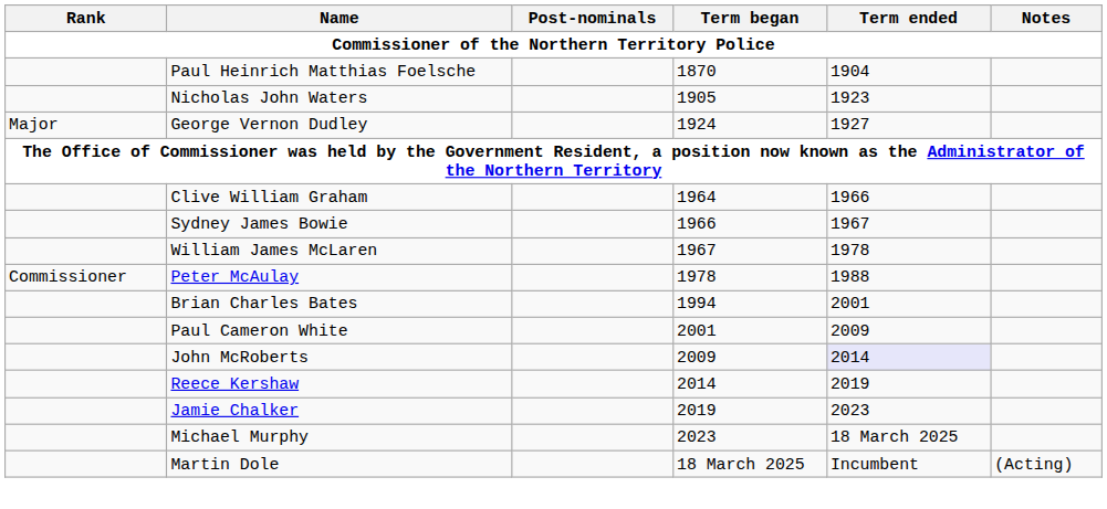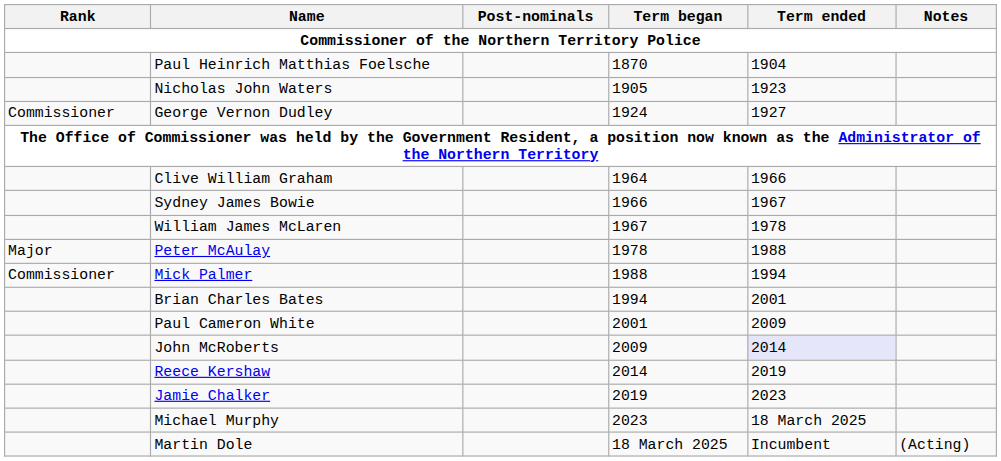 <table class="wikitable sortable">
 <tr>
 <th>Rank</th>
 <th>Name</th>
 <th>Post-nominals</th>
 <th>Term began</th>
 <th>Term ended</th>
 <th>Notes</th>
 </tr>
 <tr>
 <th colspan=6 style="background:white;">Commissioner of the Northern Territory Police</th>
 </tr>
 <tr>
 <td></td>
 <td>Paul Heinrich Matthias Foelsche</td>
 <td></td>
 <td>1870</td>
 <td>1904</td>
 <td></td>
 </tr>
 <tr>
 <td></td>
 <td>Nicholas John Waters</td>
 <td></td>
 <td>1905</td>
 <td>1923</td>
 <td></td>
 </tr>
 <tr>
-<td>Major</td>
+<td>Commissioner</td>
 <td>George Vernon Dudley</td>
 <td></td>
 <td>1924</td>
 <td>1927</td>
 <td></td>
 </tr>
 <tr>
 <th colspan=6 style="background:white;">The Office of Commissioner was held by the Government Resident, a position now known as the <a href='#'>Administrator of the Northern Territory</a></th>
 </tr>
 <tr>
 <td></td>
 <td>Clive William Graham</td>
 <td></td>
 <td>1964</td>
 <td>1966</td>
 <td></td>
 </tr>
 <tr>
 <td></td>
 <td>Sydney James Bowie</td>
 <td></td>
 <td>1966</td>
 <td>1967</td>
 <td></td>
 </tr>
 <tr>
 <td></td>
 <td>William James McLaren</td>
 <td></td>
 <td>1967</td>
 <td>1978</td>
 <td></td>
 </tr>
 <tr>
-<td>Commissioner</td>
+<td>Major</td>
 <td><a href='#'>Peter McAulay</a></td>
 <td></td>
 <td>1978</td>
 <td>1988</td>
+<td></td>
+</tr>
+<tr>
+<td>Commissioner</td>
+<td><a href='#'>Mick Palmer</a></td>
+<td></td>
+<td>1988</td>
+<td>1994</td>
 <td></td>
 </tr>
 <tr>
 <td></td>
 <td>Brian Charles Bates</td>
 <td></td>
 <td>1994</td>
 <td>2001</td>
 <td></td>
 </tr>
 <tr>
 <td></td>
 <td>Paul Cameron White</td>
 <td></td>
 <td>2001</td>
 <td>2009</td>
 <td></td>
 </tr>
 <tr>
 <td></td>
 <td>John McRoberts</td>
 <td></td>
 <td>2009</td>
 <td style="background: lavender;">2014</td>
 <td></td>
 </tr>
 <tr>
 <td></td>
 <td><a href='#'>Reece Kershaw</a></td>
 <td></td>
 <td>2014</td>
 <td>2019</td>
 <td></td>
 </tr>
 <tr>
 <td></td>
 <td><a href='#'>Jamie Chalker</a></td>
 <td></td>
 <td>2019</td>
 <td>2023</td>
 <td></td>
 </tr>
 <tr>
 <td></td>
 <td>Michael Murphy</td>
 <td></td>
 <td>2023</td>
 <td>18 March 2025</td>
 <td></td>
 </tr>
 <tr>
 <td></td>
 <td>Martin Dole</td>
 <td></td>
 <td>18 March 2025</td>
 <td>Incumbent</td>
 <td>(Acting)</td>
 </tr>
 </table>
